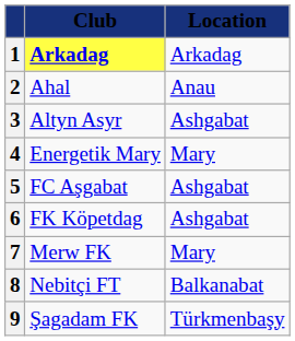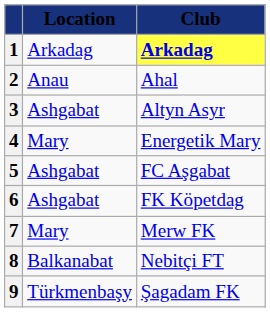 <table class="wikitable sortable" style="text-align:left">
 <tr>
 <th style="background:#17317c;"></th>
+<th style="background:#17317c;"><span>Location</span></th>
 <th style="background:#17317c;"><span>Club</span></th>
-<th style="background:#17317c;"><span>Location</span></th>
 </tr>
 <tr>
 <th>1</th>
+<td><a href='#'>Arkadag</a></td>
 <td bgcolor=#ffff44><strong><a href='#'>Arkadag</a></strong></td>
-<td><a href='#'>Arkadag</a></td>
 </tr>
 <tr>
 <th>2</th>
+<td><a href='#'>Anau</a></td>
 <td><a href='#'>Ahal</a></td>
-<td><a href='#'>Anau</a></td>
 </tr>
 <tr>
 <th>3</th>
+<td><a href='#'>Ashgabat</a></td>
 <td><a href='#'>Altyn Asyr</a></td>
-<td><a href='#'>Ashgabat</a></td>
 </tr>
 <tr>
 <th>4</th>
+<td><a href='#'>Mary</a></td>
 <td><a href='#'>Energetik Mary</a></td>
-<td><a href='#'>Mary</a></td>
 </tr>
 <tr>
 <th>5</th>
+<td><a href='#'>Ashgabat</a></td>
 <td><a href='#'>FC Aşgabat</a></td>
-<td><a href='#'>Ashgabat</a></td>
 </tr>
 <tr>
 <th>6</th>
+<td><a href='#'>Ashgabat</a></td>
 <td><a href='#'>FK Köpetdag</a></td>
-<td><a href='#'>Ashgabat</a></td>
 </tr>
 <tr>
 <th>7</th>
+<td><a href='#'>Mary</a></td>
 <td><a href='#'>Merw FK</a></td>
-<td><a href='#'>Mary</a></td>
 </tr>
 <tr>
 <th>8</th>
+<td><a href='#'>Balkanabat</a></td>
 <td><a href='#'>Nebitçi FT</a></td>
-<td><a href='#'>Balkanabat</a></td>
 </tr>
 <tr>
 <th>9</th>
+<td><a href='#'>Türkmenbaşy</a></td>
 <td><a href='#'>Şagadam FK</a></td>
-<td><a href='#'>Türkmenbaşy</a></td>
 </tr>
 </table>
